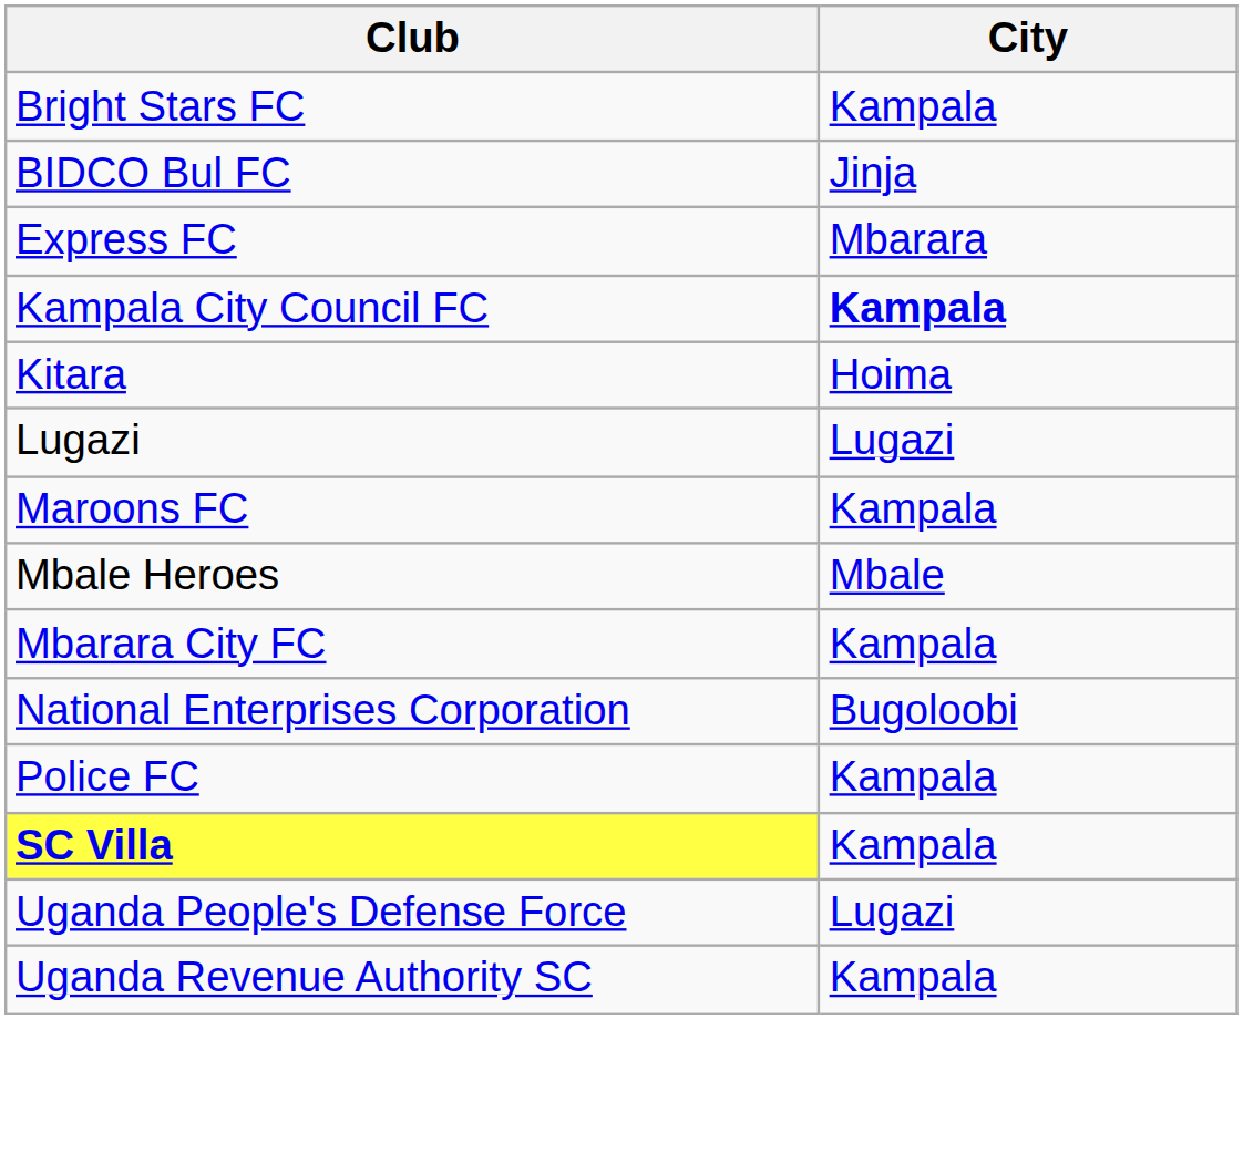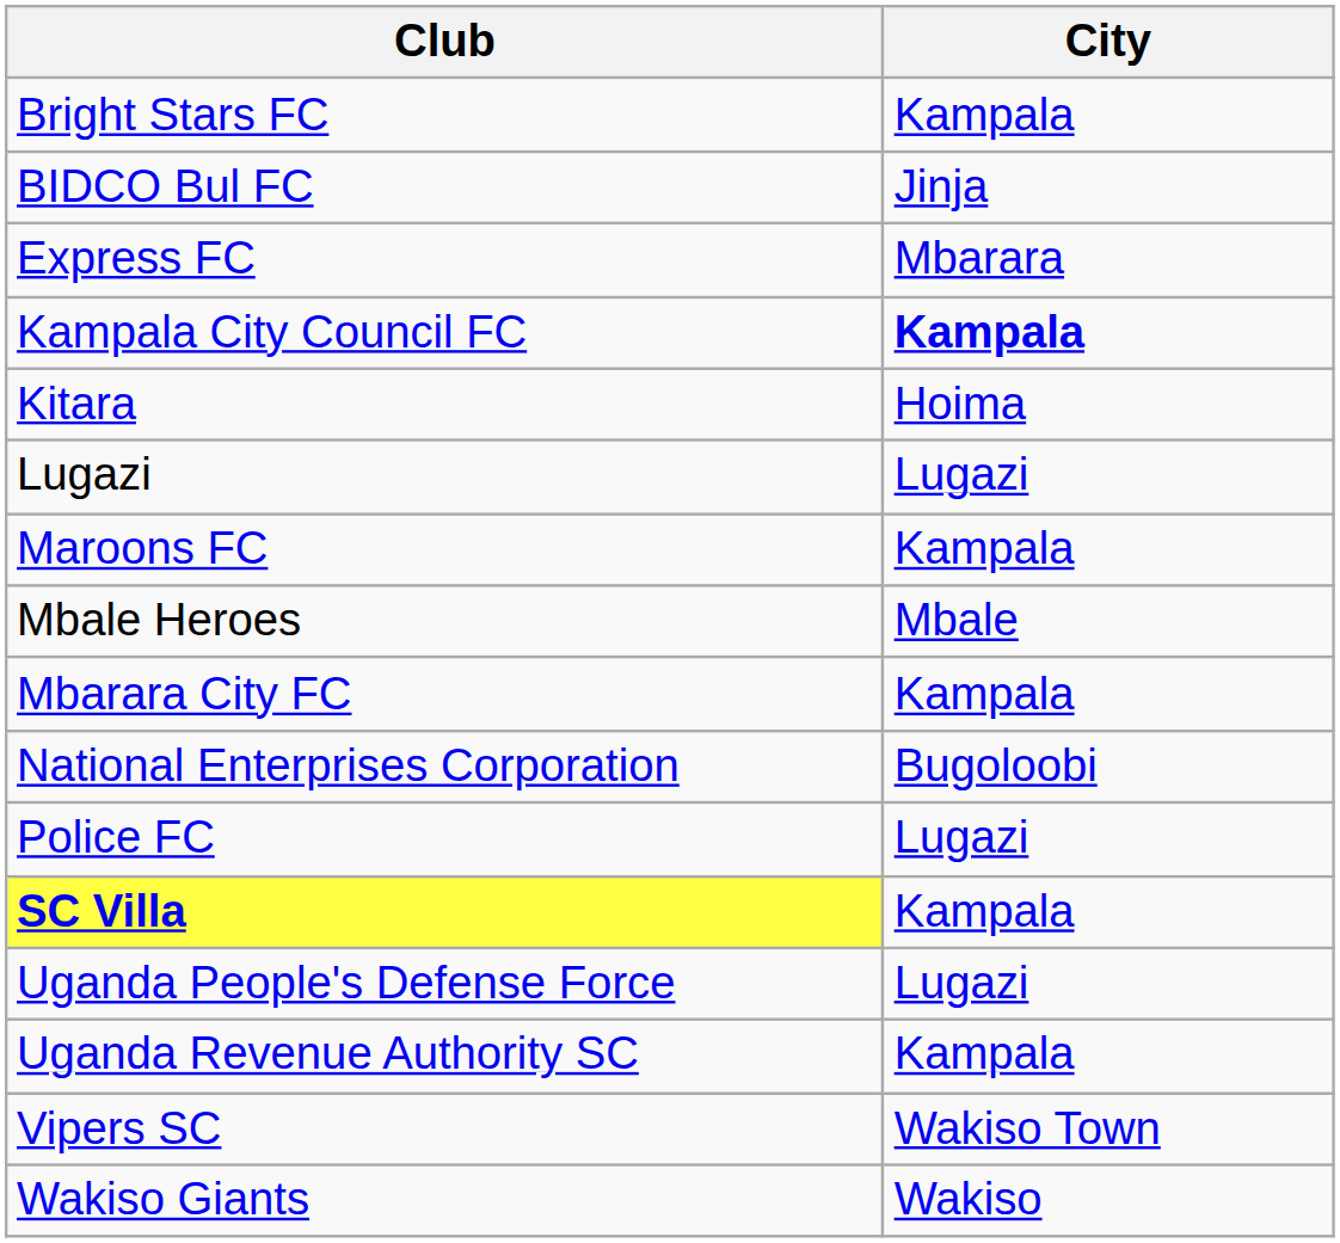 <table class="wikitable sortable">
 <tr>
 <th width="300px">Club</th>
 <th width="150px">City</th>
 </tr>
 <tr>
 <td><a href='#'>Bright Stars FC</a></td>
 <td><a href='#'>Kampala</a></td>
 </tr>
 <tr>
 <td><a href='#'>BIDCO Bul FC</a></td>
 <td><a href='#'>Jinja</a></td>
 </tr>
 <tr>
 <td><a href='#'>Express FC</a></td>
 <td><a href='#'>Mbarara</a></td>
 </tr>
 <tr>
 <td><a href='#'>Kampala City Council FC</a></td>
 <td><strong><a href='#'>Kampala</a></strong></td>
 </tr>
 <tr>
 <td><a href='#'>Kitara</a></td>
 <td><a href='#'>Hoima</a></td>
 </tr>
 <tr>
 <td>Lugazi</td>
 <td><a href='#'>Lugazi</a></td>
 </tr>
 <tr>
 <td><a href='#'>Maroons FC</a></td>
 <td><a href='#'>Kampala</a></td>
 </tr>
 <tr>
 <td>Mbale Heroes</td>
 <td><a href='#'>Mbale</a></td>
 </tr>
 <tr>
 <td><a href='#'>Mbarara City FC</a></td>
 <td><a href='#'>Kampala</a></td>
 </tr>
 <tr>
 <td><a href='#'>National Enterprises Corporation</a></td>
 <td><a href='#'>Bugoloobi</a></td>
 </tr>
 <tr>
 <td><a href='#'>Police FC</a></td>
-<td><a href='#'>Kampala</a></td>
+<td><a href='#'>Lugazi</a></td>
 </tr>
 <tr>
 <td bgcolor=#ffff44><strong><a href='#'>SC Villa</a></strong></td>
 <td><a href='#'>Kampala</a></td>
 </tr>
 <tr>
 <td><a href='#'>Uganda People's Defense Force</a></td>
 <td><a href='#'>Lugazi</a></td>
 </tr>
 <tr>
 <td><a href='#'>Uganda Revenue Authority SC</a></td>
 <td><a href='#'>Kampala</a></td>
 </tr>
+<tr>
+<td><a href='#'>Vipers SC</a></td>
+<td><a href='#'>Wakiso Town</a></td>
+</tr>
+<tr>
+<td><a href='#'>Wakiso Giants</a></td>
+<td><a href='#'>Wakiso</a></td>
+</tr>
 </table>
